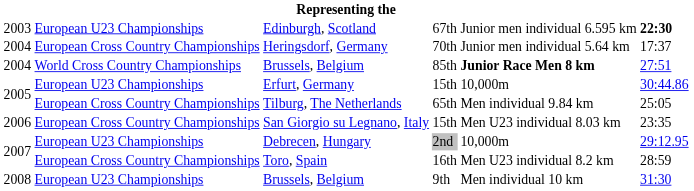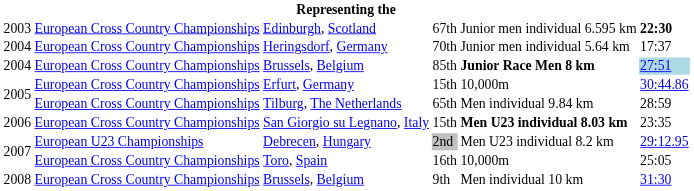 <table>
 <tr>
 <th colspan="6">Representing the </th>
 </tr>
 <tr>
 <td>2003</td>
-<td><a href='#'>European U23 Championships</a></td>
+<td><a href='#'>European Cross Country Championships</a></td>
 <td><a href='#'>Edinburgh</a>, <a href='#'>Scotland</a></td>
 <td>67th</td>
 <td>Junior men individual 6.595 km</td>
 <td><strong>22:30</strong></td>
 </tr>
 <tr>
 <td>2004</td>
 <td><a href='#'>European Cross Country Championships</a></td>
 <td><a href='#'>Heringsdorf</a>, <a href='#'>Germany</a></td>
 <td>70th</td>
 <td>Junior men individual 5.64 km</td>
 <td>17:37</td>
 </tr>
 <tr>
 <td>2004</td>
-<td><a href='#'>World Cross Country Championships</a></td>
+<td><a href='#'>European Cross Country Championships</a></td>
 <td><a href='#'>Brussels</a>, <a href='#'>Belgium</a></td>
 <td>85th</td>
 <td><strong>Junior Race Men 8 km</strong></td>
-<td><a href='#'>27:51</a></td>
+<td style="background: lightblue;"><a href='#'>27:51</a></td>
 </tr>
 <tr>
 <td rowspan=2>2005</td>
-<td><a href='#'>European U23 Championships</a></td>
+<td><a href='#'>European Cross Country Championships</a></td>
 <td><a href='#'>Erfurt</a>, <a href='#'>Germany</a></td>
 <td>15th</td>
 <td>10,000m</td>
 <td><a href='#'>30:44.86</a></td>
 </tr>
 <tr>
 <td><a href='#'>European Cross Country Championships</a></td>
 <td><a href='#'>Tilburg</a>, <a href='#'>The Netherlands</a></td>
 <td>65th</td>
 <td>Men individual 9.84 km</td>
-<td>25:05</td>
+<td>28:59</td>
 </tr>
 <tr>
 <td>2006</td>
 <td><a href='#'>European Cross Country Championships</a></td>
 <td><a href='#'>San Giorgio su Legnano</a>, <a href='#'>Italy</a></td>
 <td>15th</td>
-<td>Men U23 individual 8.03 km</td>
+<td><strong>Men U23 individual 8.03 km</strong></td>
 <td>23:35</td>
 </tr>
 <tr>
 <td rowspan=2>2007</td>
 <td><a href='#'>European U23 Championships</a></td>
 <td><a href='#'>Debrecen</a>, <a href='#'>Hungary</a></td>
 <td bgcolor=silver>2nd</td>
-<td>10,000m</td>
+<td>Men U23 individual 8.2 km</td>
 <td><a href='#'>29:12.95</a></td>
 </tr>
 <tr>
 <td><a href='#'>European Cross Country Championships</a></td>
 <td><a href='#'>Toro</a>, <a href='#'>Spain</a></td>
 <td>16th</td>
-<td>Men U23 individual 8.2 km</td>
-<td>28:59</td>
+<td>10,000m</td>
+<td>25:05</td>
 </tr>
 <tr>
 <td>2008</td>
-<td><a href='#'>European U23 Championships</a></td>
+<td><a href='#'>European Cross Country Championships</a></td>
 <td><a href='#'>Brussels</a>, <a href='#'>Belgium</a></td>
 <td>9th</td>
 <td>Men individual 10 km</td>
 <td><a href='#'>31:30</a></td>
 </tr>
 </table>
